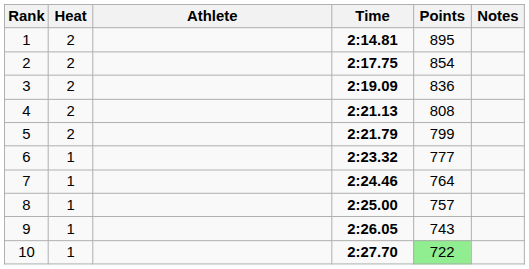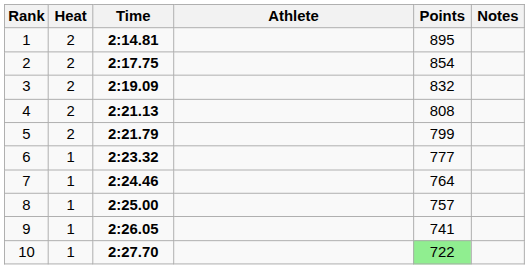 <table class="wikitable" style="text-align:center">
 <tr>
 <th width=40>Rank</th>
 <th width=40>Heat</th>
+<th width=80>Time</th>
 <th width=250>Athlete</th>
-<th width=80>Time</th>
 <th width=55>Points</th>
 <th width=50>Notes</th>
 </tr>
 <tr>
 <td>1</td>
 <td>2</td>
+<td><strong>2:14.81</strong></td>
 <td align=left></td>
-<td><strong>2:14.81</strong></td>
 <td>895</td>
 <td></td>
 </tr>
 <tr>
 <td>2</td>
 <td>2</td>
+<td><strong>2:17.75</strong></td>
 <td align=left></td>
-<td><strong>2:17.75</strong></td>
 <td>854</td>
 <td></td>
 </tr>
 <tr>
 <td>3</td>
 <td>2</td>
+<td><strong>2:19.09</strong></td>
 <td align=left></td>
-<td><strong>2:19.09</strong></td>
-<td>836</td>
+<td>832</td>
 <td></td>
 </tr>
 <tr>
 <td>4</td>
 <td>2</td>
+<td><strong>2:21.13</strong></td>
 <td align=left></td>
-<td><strong>2:21.13</strong></td>
 <td>808</td>
 <td></td>
 </tr>
 <tr>
 <td>5</td>
 <td>2</td>
+<td><strong>2:21.79</strong></td>
 <td align=left></td>
-<td><strong>2:21.79</strong></td>
 <td>799</td>
 <td></td>
 </tr>
 <tr>
 <td>6</td>
 <td>1</td>
+<td><strong>2:23.32</strong></td>
 <td align=left></td>
-<td><strong>2:23.32</strong></td>
 <td>777</td>
 <td></td>
 </tr>
 <tr>
 <td>7</td>
 <td>1</td>
+<td><strong>2:24.46</strong></td>
 <td align=left></td>
-<td><strong>2:24.46</strong></td>
 <td>764</td>
 <td></td>
 </tr>
 <tr>
 <td>8</td>
 <td>1</td>
+<td><strong>2:25.00</strong></td>
 <td align=left></td>
-<td><strong>2:25.00</strong></td>
 <td>757</td>
 <td></td>
 </tr>
 <tr>
 <td>9</td>
 <td>1</td>
+<td><strong>2:26.05</strong></td>
 <td align=left></td>
-<td><strong>2:26.05</strong></td>
-<td>743</td>
+<td>741</td>
 <td></td>
 </tr>
 <tr>
 <td>10</td>
 <td>1</td>
+<td><strong>2:27.70</strong></td>
 <td align=left></td>
-<td><strong>2:27.70</strong></td>
 <td style="background: lightgreen;">722</td>
 <td></td>
 </tr>
 </table>
